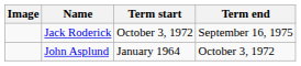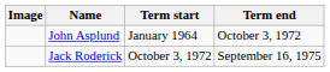 <table class="wikitable">
 <tr>
 <th>Image</th>
 <th>Name</th>
 <th>Term start</th>
 <th>Term end</th>
 </tr>
 <tr>
 <td></td>
+<td><a href='#'>John Asplund</a><br></td>
+<td>January 1964</td>
+<td>October 3, 1972</td>
+</tr>
+<tr>
+<td></td>
 <td><a href='#'>Jack Roderick</a><br></td>
 <td>October 3, 1972</td>
 <td>September 16, 1975</td>
 </tr>
-<tr>
-<td></td>
-<td><a href='#'>John Asplund</a><br></td>
-<td>January 1964</td>
-<td>October 3, 1972</td>
-</tr>
 </table>
